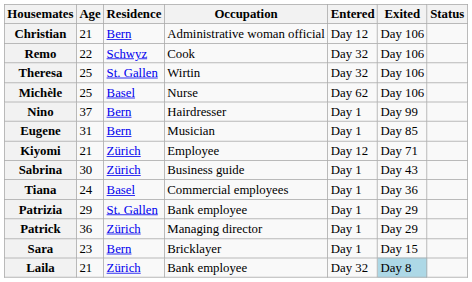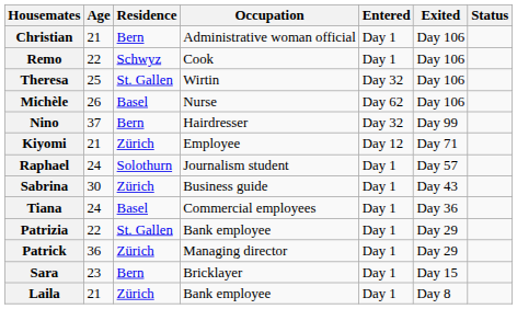 <table class="wikitable sortable" style="text-align:left; line-height:17px; width:auto;">
 <tr>
 <th>Housemates</th>
 <th>Age</th>
 <th>Residence</th>
 <th>Occupation</th>
 <th>Entered</th>
 <th>Exited</th>
 <th>Status</th>
 </tr>
 <tr>
 <th>Christian</th>
 <td>21</td>
 <td><a href='#'>Bern</a></td>
 <td>Administrative woman official</td>
-<td>Day 12</td>
+<td>Day 1</td>
 <td>Day 106</td>
 <td></td>
 </tr>
 <tr>
 <th>Remo</th>
 <td>22</td>
 <td><a href='#'>Schwyz</a></td>
 <td>Cook</td>
-<td>Day 32</td>
+<td>Day 1</td>
 <td>Day 106</td>
 <td></td>
 </tr>
 <tr>
 <th>Theresa</th>
 <td>25</td>
 <td><a href='#'>St. Gallen</a></td>
 <td>Wirtin</td>
 <td>Day 32</td>
 <td>Day 106</td>
 <td></td>
 </tr>
 <tr>
 <th>Michèle</th>
-<td>25</td>
+<td>26</td>
 <td><a href='#'>Basel</a></td>
 <td>Nurse</td>
 <td>Day 62</td>
 <td>Day 106</td>
 <td></td>
 </tr>
 <tr>
 <th>Nino</th>
 <td>37</td>
 <td><a href='#'>Bern</a></td>
 <td>Hairdresser</td>
-<td>Day 1</td>
+<td>Day 32</td>
 <td>Day 99</td>
-<td></td>
-</tr>
-<tr>
-<th>Eugene</th>
-<td>31</td>
-<td><a href='#'>Bern</a></td>
-<td>Musician</td>
-<td>Day 1</td>
-<td>Day 85</td>
 <td></td>
 </tr>
 <tr>
 <th>Kiyomi</th>
 <td>21</td>
 <td><a href='#'>Zürich</a></td>
 <td>Employee</td>
 <td>Day 12</td>
 <td>Day 71</td>
+<td></td>
+</tr>
+<tr>
+<th>Raphael</th>
+<td>24</td>
+<td><a href='#'>Solothurn</a></td>
+<td>Journalism student</td>
+<td>Day 1</td>
+<td>Day 57</td>
 <td></td>
 </tr>
 <tr>
 <th>Sabrina</th>
 <td>30</td>
 <td><a href='#'>Zürich</a></td>
 <td>Business guide</td>
 <td>Day 1</td>
 <td>Day 43</td>
 <td></td>
 </tr>
 <tr>
 <th>Tiana</th>
 <td>24</td>
 <td><a href='#'>Basel</a></td>
 <td>Commercial employees</td>
 <td>Day 1</td>
 <td>Day 36</td>
 <td></td>
 </tr>
 <tr>
 <th>Patrizia</th>
-<td>29</td>
+<td>22</td>
 <td><a href='#'>St. Gallen</a></td>
 <td>Bank employee</td>
 <td>Day 1</td>
 <td>Day 29</td>
 <td></td>
 </tr>
 <tr>
 <th>Patrick</th>
 <td>36</td>
 <td><a href='#'>Zürich</a></td>
 <td>Managing director</td>
 <td>Day 1</td>
 <td>Day 29</td>
 <td></td>
 </tr>
 <tr>
 <th>Sara</th>
 <td>23</td>
 <td><a href='#'>Bern</a></td>
 <td>Bricklayer</td>
 <td>Day 1</td>
 <td>Day 15</td>
 <td></td>
 </tr>
 <tr>
 <th>Laila</th>
 <td>21</td>
 <td><a href='#'>Zürich</a></td>
 <td>Bank employee</td>
-<td>Day 32</td>
-<td style="background: lightblue;">Day 8</td>
+<td>Day 1</td>
+<td>Day 8</td>
 <td></td>
 </tr>
 </table>
